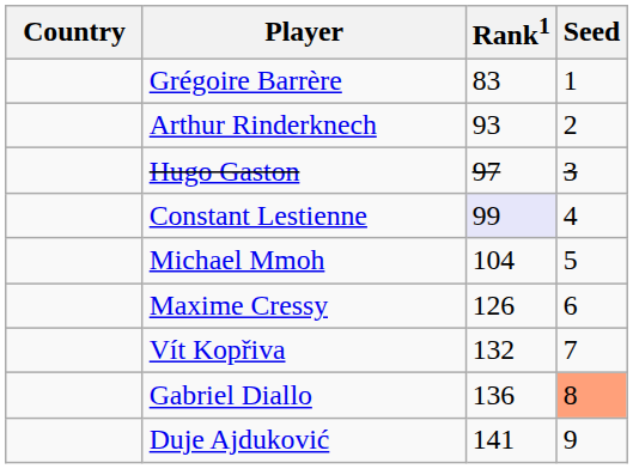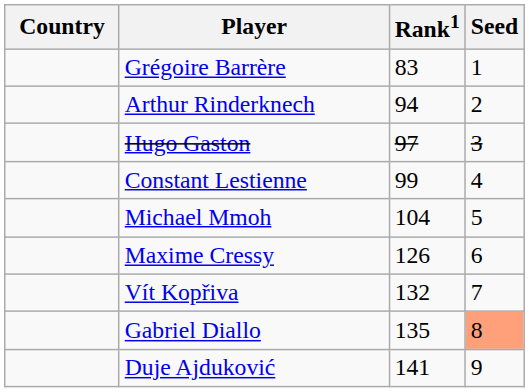 <table class="sortable wikitable">
 <tr>
 <th width="70">Country</th>
 <th width="175">Player</th>
 <th>Rank<sup>1</sup></th>
 <th>Seed</th>
 </tr>
 <tr>
 <td></td>
 <td><a href='#'>Grégoire Barrère</a></td>
 <td>83</td>
 <td>1</td>
 </tr>
 <tr>
 <td></td>
 <td><a href='#'>Arthur Rinderknech</a></td>
-<td>93</td>
+<td>94</td>
 <td>2</td>
 </tr>
 <tr>
 <td><s></s></td>
 <td><s><a href='#'>Hugo Gaston</a></s></td>
 <td><s>97</s></td>
 <td><s>3</s></td>
 </tr>
 <tr>
 <td></td>
 <td><a href='#'>Constant Lestienne</a></td>
-<td style="background: lavender;">99</td>
+<td>99</td>
 <td>4</td>
 </tr>
 <tr>
 <td></td>
 <td><a href='#'>Michael Mmoh</a></td>
 <td>104</td>
 <td>5</td>
 </tr>
 <tr>
 <td></td>
 <td><a href='#'>Maxime Cressy</a></td>
 <td>126</td>
 <td>6</td>
 </tr>
 <tr>
 <td></td>
 <td><a href='#'>Vít Kopřiva</a></td>
 <td>132</td>
 <td>7</td>
 </tr>
 <tr>
 <td></td>
 <td><a href='#'>Gabriel Diallo</a></td>
-<td>136</td>
+<td>135</td>
 <td style="background: lightsalmon;">8</td>
 </tr>
 <tr>
 <td></td>
 <td><a href='#'>Duje Ajduković</a></td>
 <td>141</td>
 <td>9</td>
 </tr>
 </table>
